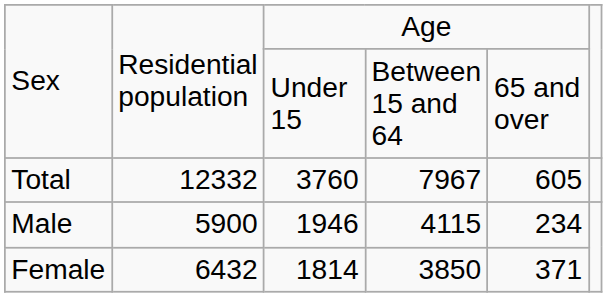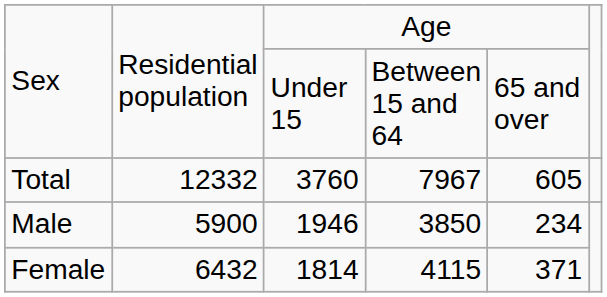 <table class="wikitable sortable">
 <tr>
 <td rowspan=2>Sex</td>
 <td rowspan=2 width=50px>Residential population</td>
 <td colspan=3 align="center">Age</td>
 </tr>
 <tr>
 <td width=50px>Under 15</td>
 <td width=50px>Between 15 and 64</td>
 <td width=50px>65 and over</td>
 </tr>
 <tr>
 <td>Total</td>
 <td align="right">12332</td>
 <td align="right">3760</td>
 <td align="right">7967</td>
 <td align="right">605</td>
 <td align="right"></td>
 </tr>
 <tr>
 <td>Male</td>
 <td align="right">5900</td>
 <td align="right">1946</td>
-<td align="right">4115</td>
+<td align="right">3850</td>
 <td align="right">234</td>
 </tr>
 <tr>
 <td>Female</td>
 <td align="right">6432</td>
 <td align="right">1814</td>
-<td align="right">3850</td>
+<td align="right">4115</td>
 <td align="right">371</td>
 </tr>
 </table>
